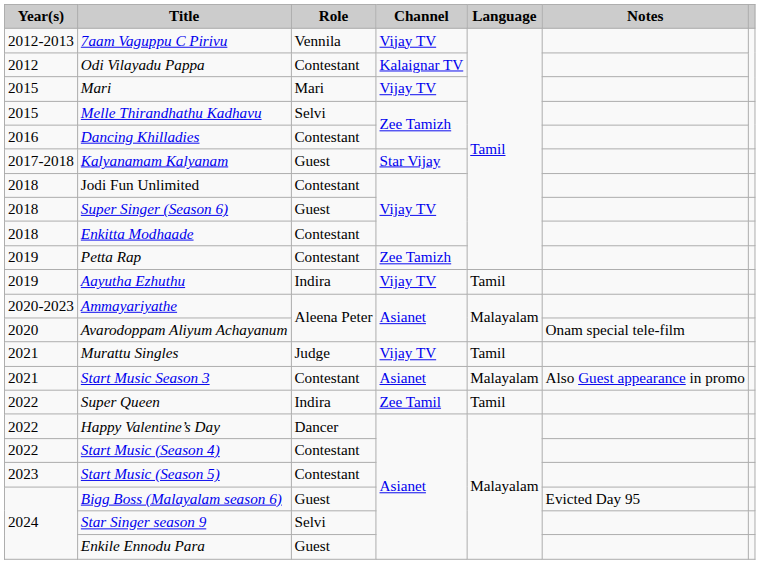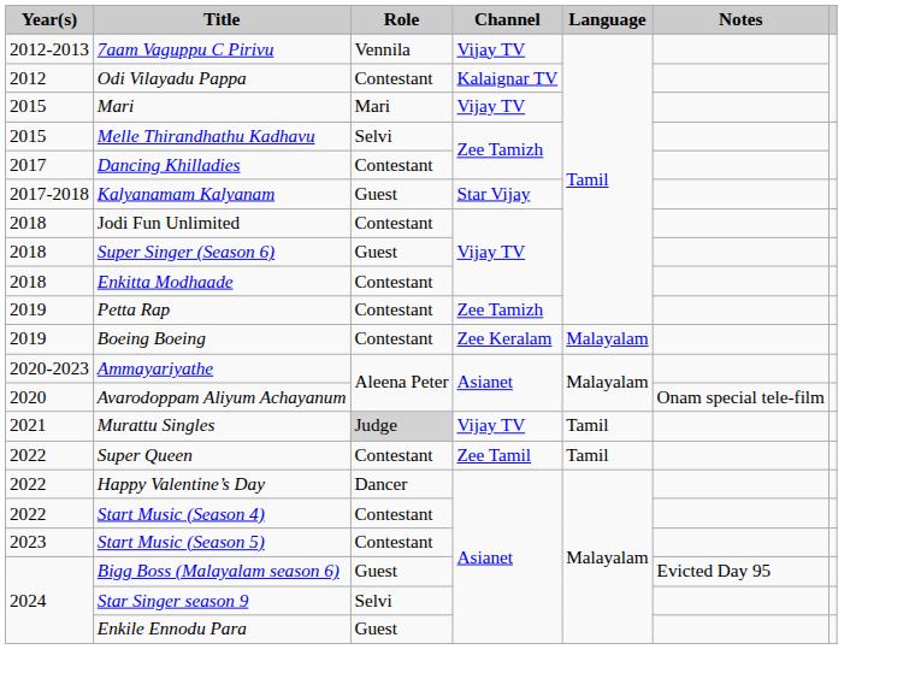 <table class="wikitable">
 <tr>
 <th style="background:#ccc;">Year(s)</th>
 <th style="background:#ccc;">Title</th>
 <th style="background:#ccc;">Role</th>
 <th style="background:#ccc;">Channel</th>
 <th style="background:#ccc;">Language</th>
 <th style="background:#ccc;">Notes</th>
 <th style="background:#ccc;"></th>
 </tr>
 <tr>
 <td>2012-2013</td>
 <td><em><a href='#'>7aam Vaguppu C Pirivu</a></em></td>
 <td>Vennila</td>
 <td><a href='#'>Vijay TV</a></td>
 <td rowspan=10><a href='#'>Tamil</a></td>
 <td></td>
 <td rowspan=3></td>
 </tr>
 <tr>
 <td>2012</td>
 <td><em>Odi Vilayadu Pappa</em></td>
 <td>Contestant</td>
 <td><a href='#'>Kalaignar TV</a></td>
 <td></td>
 </tr>
 <tr>
 <td>2015</td>
 <td><em>Mari</em></td>
 <td>Mari</td>
 <td><a href='#'>Vijay TV</a></td>
 <td></td>
 </tr>
 <tr>
 <td>2015</td>
 <td><em><a href='#'>Melle Thirandhathu Kadhavu</a></em></td>
 <td>Selvi</td>
 <td rowspan=2><a href='#'>Zee Tamizh</a></td>
 <td></td>
 <td rowspan=2></td>
 </tr>
 <tr>
-<td>2016</td>
+<td>2017</td>
 <td><em><a href='#'>Dancing Khilladies</a></em></td>
 <td>Contestant</td>
 <td></td>
 </tr>
 <tr>
 <td>2017-2018</td>
 <td><em><a href='#'>Kalyanamam Kalyanam</a></em></td>
 <td>Guest</td>
 <td><a href='#'>Star Vijay</a></td>
 <td></td>
 <td></td>
 </tr>
 <tr>
 <td>2018</td>
 <td>Jodi Fun Unlimited</td>
 <td>Contestant</td>
 <td rowspan=3><a href='#'>Vijay TV</a></td>
 <td></td>
 <td></td>
 </tr>
 <tr>
 <td>2018</td>
 <td><em><a href='#'>Super Singer (Season 6)</a></em></td>
 <td>Guest</td>
 <td></td>
 <td></td>
 </tr>
 <tr>
 <td>2018</td>
 <td><em><a href='#'>Enkitta Modhaade</a></em></td>
 <td>Contestant</td>
 <td></td>
 <td></td>
 </tr>
 <tr>
 <td>2019</td>
 <td><em>Petta Rap</em></td>
 <td>Contestant</td>
 <td><a href='#'>Zee Tamizh</a></td>
 <td></td>
 <td></td>
 </tr>
 <tr>
 <td>2019</td>
-<td><em><a href='#'>Aayutha Ezhuthu</a></em></td>
-<td>Indira</td>
-<td><a href='#'>Vijay TV</a></td>
-<td>Tamil</td>
+<td><em>Boeing Boeing</em></td>
+<td>Contestant</td>
+<td><a href='#'>Zee Keralam</a></td>
+<td><a href='#'>Malayalam</a></td>
 <td></td>
 <td></td>
 </tr>
 <tr>
 <td>2020-2023</td>
 <td><em><a href='#'>Ammayariyathe</a></em></td>
 <td rowspan=2>Aleena Peter</td>
 <td rowspan=2><a href='#'>Asianet</a></td>
 <td rowspan=2>Malayalam</td>
 <td></td>
 <td></td>
 </tr>
 <tr>
 <td>2020</td>
 <td><em>Avarodoppam Aliyum Achayanum</em></td>
 <td>Onam special tele-film</td>
 <td></td>
 </tr>
 <tr>
 <td>2021</td>
 <td><em>Murattu Singles</em></td>
-<td>Judge</td>
+<td style="background: lightgrey;">Judge</td>
 <td><a href='#'>Vijay TV</a></td>
 <td>Tamil</td>
 <td></td>
 <td></td>
 </tr>
 <tr>
-<td>2021</td>
-<td><em><a href='#'>Start Music Season 3</a></em></td>
-<td>Contestant</td>
-<td><a href='#'>Asianet</a></td>
-<td>Malayalam</td>
-<td>Also <a href='#'>Guest appearance</a> in promo</td>
-<td></td>
-</tr>
-<tr>
 <td>2022</td>
 <td><em>Super Queen</em></td>
-<td>Indira</td>
+<td>Contestant</td>
 <td><a href='#'>Zee Tamil</a></td>
 <td>Tamil</td>
 <td></td>
 <td></td>
 </tr>
 <tr>
 <td>2022</td>
 <td><em>Happy Valentine’s Day</em></td>
 <td>Dancer</td>
 <td rowspan="6"><a href='#'>Asianet</a></td>
 <td rowspan="6">Malayalam</td>
 <td></td>
 <td></td>
 </tr>
 <tr>
 <td>2022</td>
 <td><em><a href='#'>Start Music (Season 4)</a></em></td>
 <td>Contestant</td>
 <td></td>
 <td></td>
 </tr>
 <tr>
 <td>2023</td>
 <td><em><a href='#'>Start Music (Season 5)</a></em></td>
 <td>Contestant</td>
 <td></td>
 <td></td>
 </tr>
 <tr>
 <td rowspan="3">2024</td>
 <td><em><a href='#'>Bigg Boss (Malayalam season 6)</a></em></td>
 <td>Guest</td>
 <td>Evicted Day 95</td>
 <td></td>
 </tr>
 <tr>
 <td><em><a href='#'>Star Singer season 9</a></em></td>
 <td>Selvi</td>
 <td></td>
 <td></td>
 </tr>
 <tr>
 <td><em>Enkile Ennodu Para</em></td>
 <td>Guest</td>
 <td></td>
 <td></td>
 </tr>
 </table>
